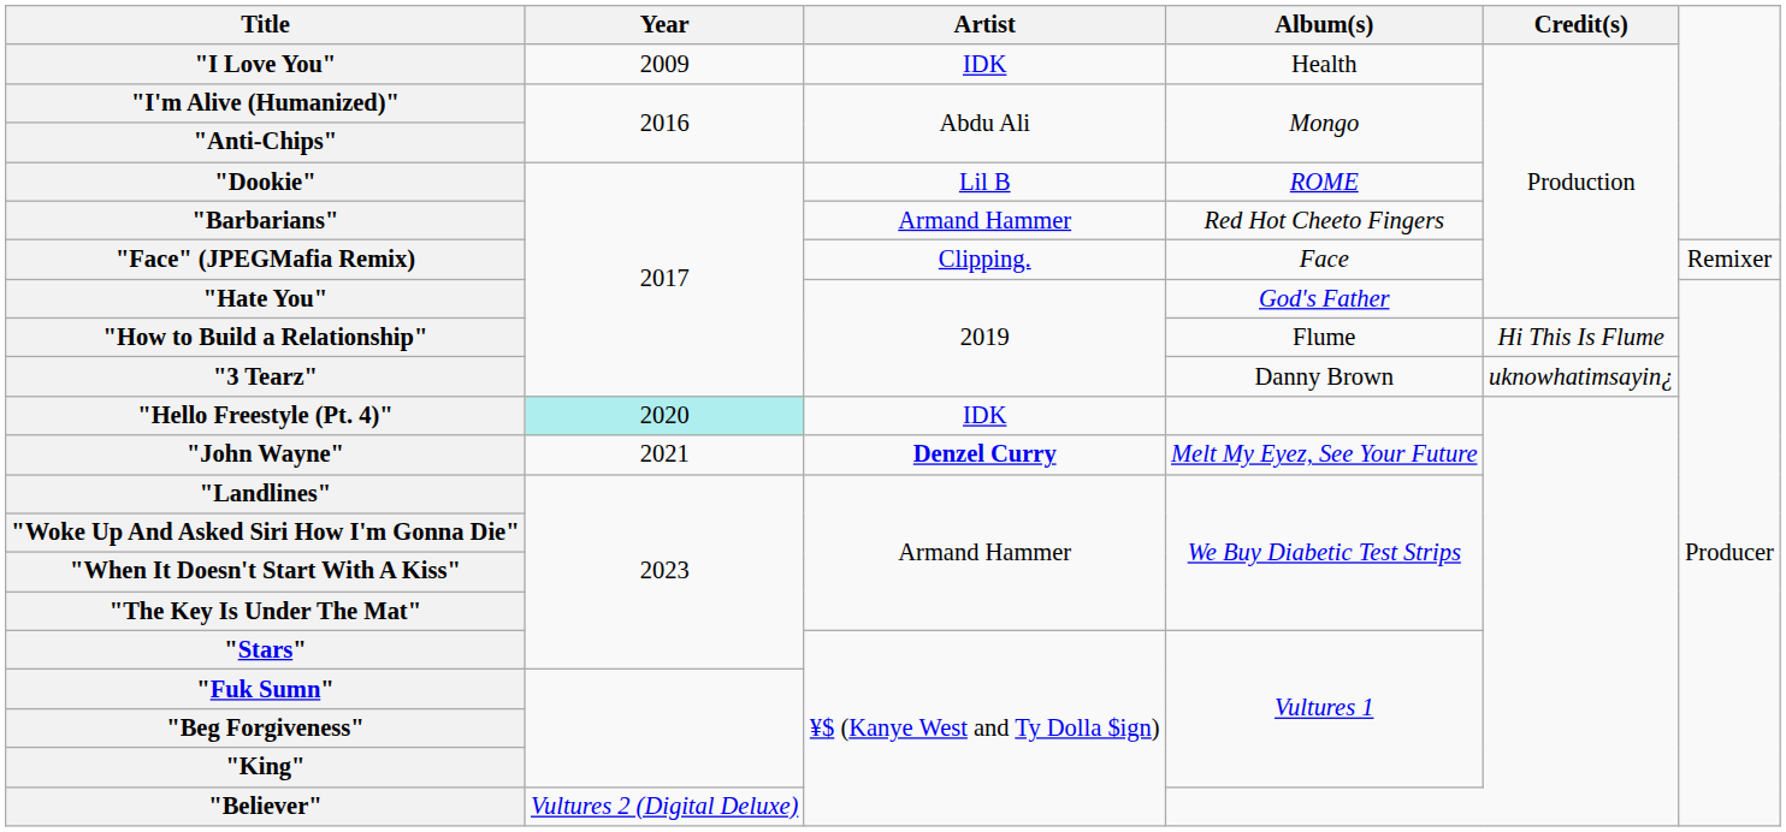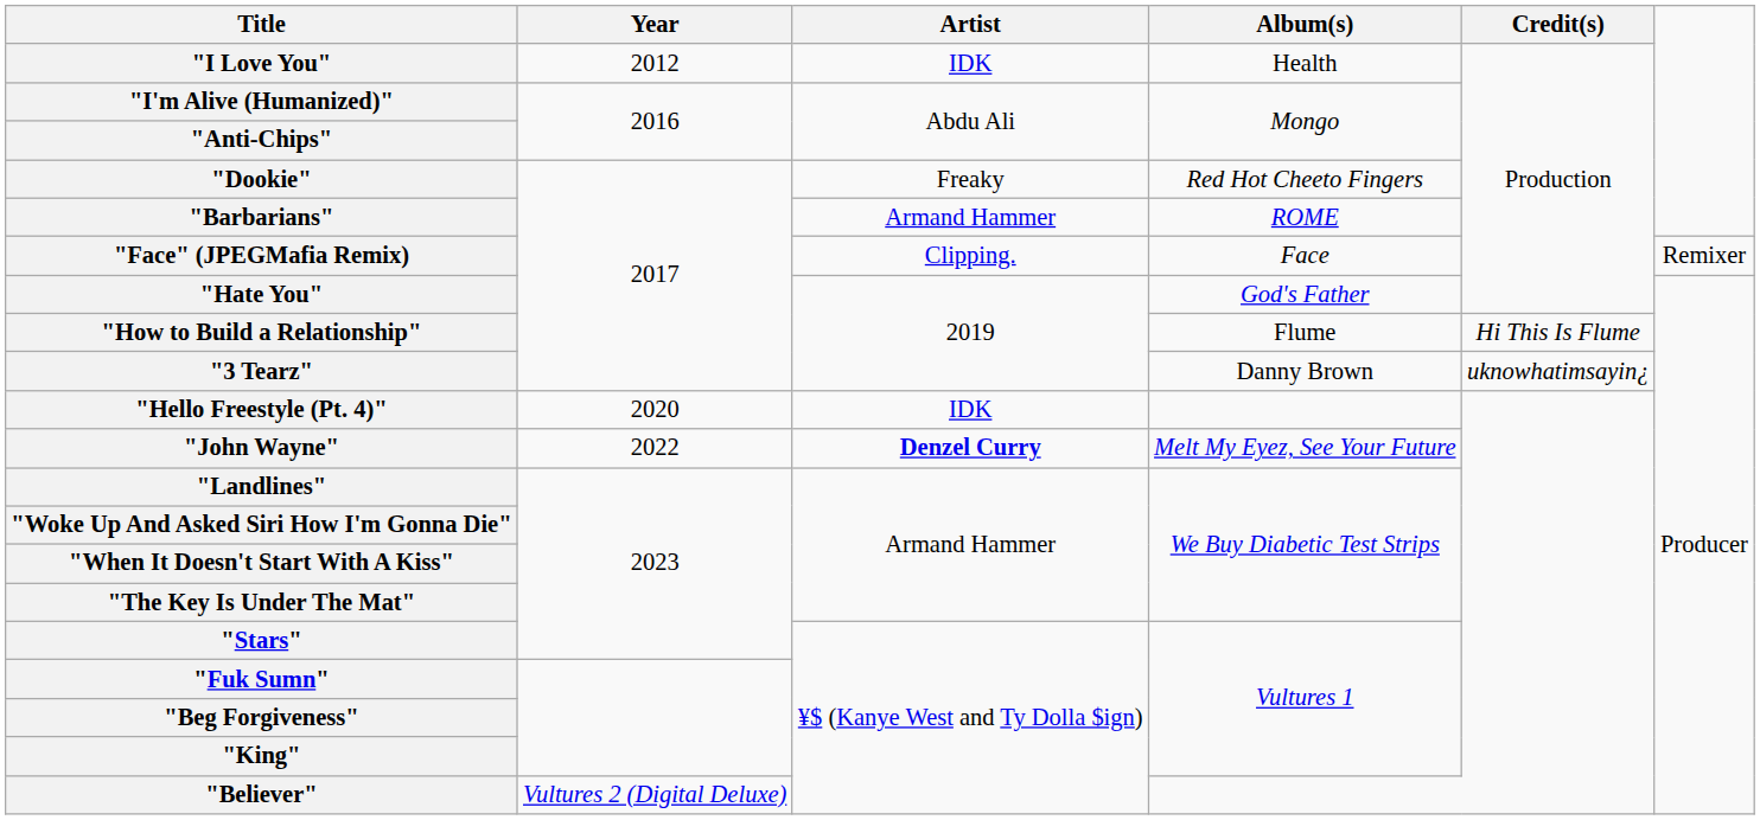 <table class="wikitable plainrowheaders sortable" style="text-align:center;">
 <tr>
 <th scope="col">Title</th>
 <th scope="col">Year</th>
 <th scope="col">Artist</th>
 <th scope="col">Album(s)</th>
 <th scope="col">Credit(s)</th>
 </tr>
 <tr>
 <th scope="row">"I Love You"</th>
-<td rowspan="1">2009</td>
+<td rowspan="1">2012</td>
 <td><a href='#'>IDK</a></td>
 <td>Health</td>
 <td rowspan="7">Production</td>
 </tr>
 <tr>
 <th scope="row">"I'm Alive (Humanized)"</th>
 <td rowspan="2">2016</td>
 <td rowspan="2">Abdu Ali</td>
 <td rowspan="2"><em>Mongo</em></td>
 </tr>
 <tr>
 <th scope="row">"Anti-Chips"</th>
 </tr>
 <tr>
 <th scope="row">"Dookie"</th>
 <td rowspan="6">2017</td>
-<td rowspan="1"><a href='#'>Lil B</a></td>
-<td><em><a href='#'>ROME</a></em></td>
+<td>Freaky</td>
+<td><em>Red Hot Cheeto Fingers</em></td>
 </tr>
 <tr>
 <th scope="row">"Barbarians"</th>
 <td><a href='#'>Armand Hammer</a></td>
-<td><em>Red Hot Cheeto Fingers</em></td>
+<td><em><a href='#'>ROME</a></em></td>
 </tr>
 <tr>
 <th scope="row">"Face" (JPEGMafia Remix)</th>
 <td><a href='#'>Clipping.</a></td>
 <td><em>Face</em></td>
 <td>Remixer</td>
 </tr>
 <tr>
 <th scope="row">"Hate You"</th>
 <td rowspan="3">2019</td>
 <td rowspan="1"><em><a href='#'>God's Father</a></em></td>
 <td rowspan="18">Producer</td>
 </tr>
 <tr>
 <th scope="row">"How to Build a Relationship"</th>
 <td>Flume</td>
 <td><em>Hi This Is Flume</em></td>
 </tr>
 <tr>
 <th scope="row">"3 Tearz"</th>
 <td>Danny Brown</td>
 <td><em>uknowhatimsayin¿</em></td>
 </tr>
 <tr>
 <th scope="row">"Hello Freestyle (Pt. 4)"</th>
-<td style="background: paleturquoise;">2020</td>
+<td>2020</td>
 <td><a href='#'>IDK</a></td>
 <td></td>
 </tr>
 <tr>
 <th scope="row">"John Wayne"</th>
-<td>2021</td>
+<td>2022</td>
 <td><strong><a href='#'>Denzel Curry</a></strong></td>
 <td><em><a href='#'>Melt My Eyez, See Your Future</a></em></td>
 </tr>
 <tr>
 <th scope="row">"Landlines"</th>
 <td rowspan="5">2023</td>
 <td rowspan="4">Armand Hammer</td>
 <td rowspan="4"><em><a href='#'>We Buy Diabetic Test Strips</a></em></td>
 </tr>
 <tr>
 <th scope="row">"Woke Up And Asked Siri How I'm Gonna Die"</th>
 </tr>
 <tr>
 <th scope="row">"When It Doesn't Start With A Kiss"</th>
 </tr>
 <tr>
 <th scope="row">"The Key Is Under The Mat"</th>
 </tr>
 <tr>
 <th scope="row">"<a href='#'>Stars</a>"</th>
 <td rowspan="5"><a href='#'>¥$</a> (<a href='#'>Kanye West</a> and <a href='#'>Ty Dolla $ign</a>)</td>
 <td rowspan="4"><em><a href='#'>Vultures 1</a></em></td>
 </tr>
 <tr>
 <th scope="row">"<a href='#'>Fuk Sumn</a>"</th>
 </tr>
 <tr>
 <th scope="row">"Beg Forgiveness"</th>
 </tr>
 <tr>
 <th scope="row">"King"</th>
 </tr>
 <tr>
 <th scope="row">"Believer"</th>
 <td><em><a href='#'>Vultures 2 (Digital Deluxe)</a></em></td>
 </tr>
 </table>
